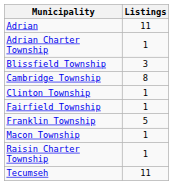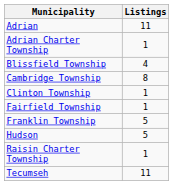 <table class="wikitable sortable">
 <tr>
 <th>Municipality</th>
 <th>Listings</th>
 </tr>
 <tr ->
 <td width="170"><a href='#'>Adrian</a></td>
 <td style="text-align: center;">11</td>
 </tr>
 <tr ->
 <td><a href='#'>Adrian Charter Township</a></td>
 <td style="text-align: center;">1</td>
 </tr>
 <tr ->
 <td><a href='#'>Blissfield Township</a></td>
-<td style="text-align: center;">3</td>
+<td style="text-align: center;">4</td>
 </tr>
 <tr ->
 <td><a href='#'>Cambridge Township</a></td>
 <td style="text-align: center;">8</td>
 </tr>
 <tr ->
 <td><a href='#'>Clinton Township</a></td>
 <td style="text-align: center;">1</td>
 </tr>
 <tr ->
 <td><a href='#'>Fairfield Township</a></td>
 <td style="text-align: center;">1</td>
 </tr>
 <tr ->
 <td><a href='#'>Franklin Township</a></td>
 <td style="text-align: center;">5</td>
 </tr>
 <tr ->
-<td><a href='#'>Macon Township</a></td>
-<td style="text-align: center;">1</td>
+<td><a href='#'>Hudson</a></td>
+<td style="text-align: center;">5</td>
 </tr>
 <tr>
 <td><a href='#'>Raisin Charter Township</a></td>
 <td style="text-align: center;">1</td>
 </tr>
 <tr ->
 <td><a href='#'>Tecumseh</a></td>
 <td style="text-align: center;">11</td>
 </tr>
 </table>
